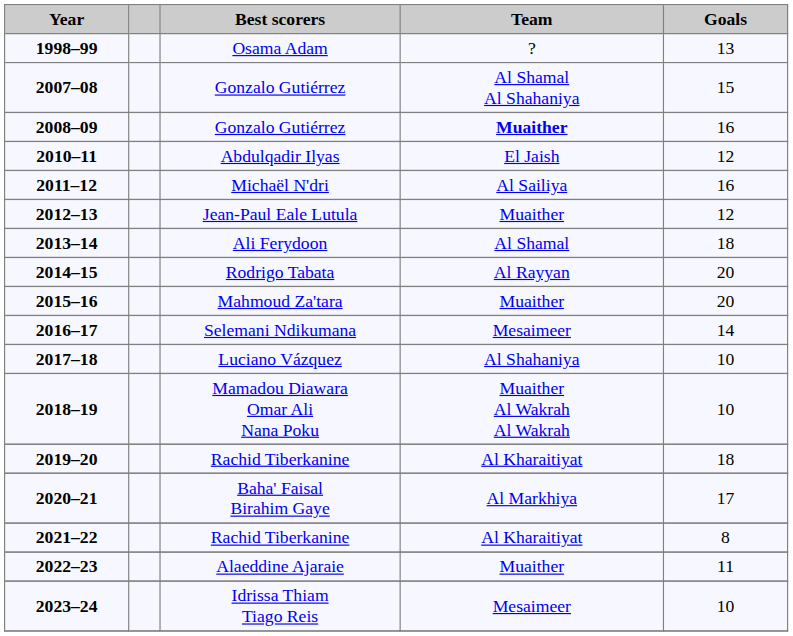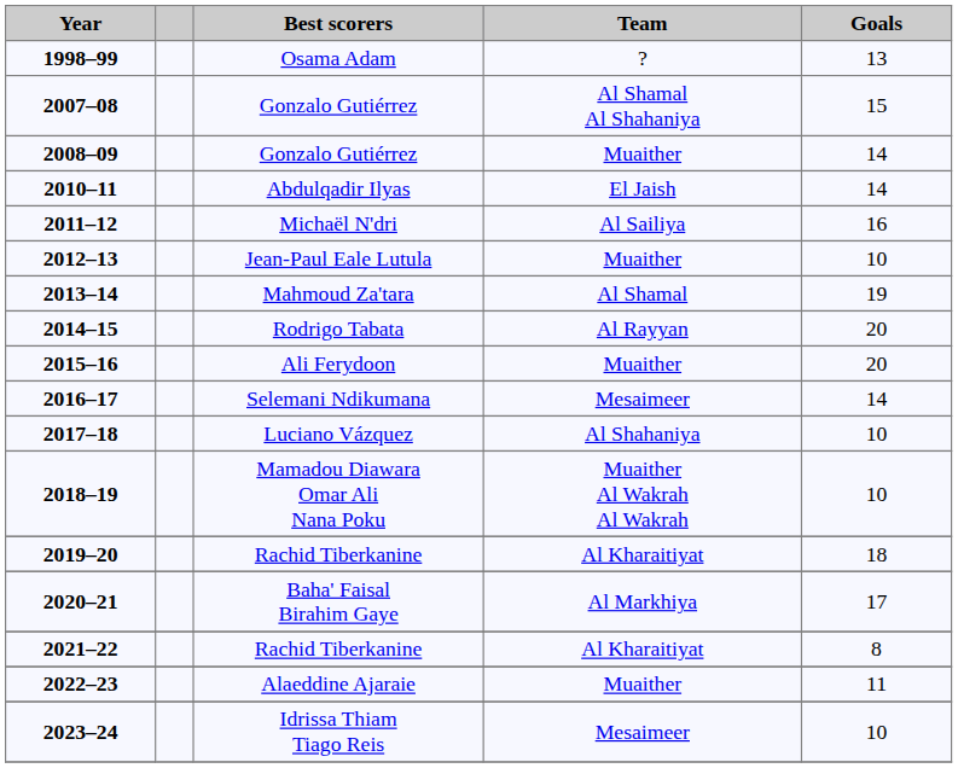 <table cellpadding="3" cellspacing="0" border="1" style="margin:left; background:#f7f8ff; font-size:95%; border:gray solid 1px; border-collapse:collapse;">
 <tr style="background:#ccc; text-align:center;">
 <td style="width:100px;"><strong>Year</strong></td>
 <td style="width:20px;"></td>
 <td style="width:200px;"><strong>Best scorers</strong></td>
 <td style="width:220px;"><strong>Team</strong></td>
 <td style="width:100px;"><strong>Goals</strong></td>
 </tr>
 <tr align=center>
 <td><strong>1998–99</strong></td>
 <td></td>
 <td><a href='#'>Osama Adam</a></td>
 <td>?</td>
 <td>13</td>
 </tr>
 <tr align=center>
 <td><strong>2007–08</strong></td>
 <td></td>
 <td><a href='#'>Gonzalo Gutiérrez</a></td>
 <td><a href='#'>Al Shamal</a> <br> <a href='#'>Al Shahaniya</a></td>
 <td>15</td>
 </tr>
 <tr>
 </tr>
 <tr align=center>
 <td><strong>2008–09</strong></td>
 <td></td>
 <td><a href='#'>Gonzalo Gutiérrez</a></td>
-<td><strong><a href='#'>Muaither</a></strong></td>
-<td>16</td>
+<td><a href='#'>Muaither</a></td>
+<td>14</td>
 </tr>
 <tr>
 </tr>
 <tr align=center>
 <td><strong>2010–11</strong></td>
 <td></td>
 <td><a href='#'>Abdulqadir Ilyas</a></td>
 <td><a href='#'>El Jaish</a></td>
-<td>12</td>
+<td>14</td>
 </tr>
 <tr>
 </tr>
 <tr align=center>
 <td><strong>2011–12</strong></td>
 <td></td>
 <td><a href='#'>Michaël N'dri</a></td>
 <td><a href='#'>Al Sailiya</a></td>
 <td>16</td>
 </tr>
 <tr>
 </tr>
 <tr align=center>
 <td><strong>2012–13</strong></td>
 <td></td>
 <td><a href='#'>Jean-Paul Eale Lutula</a></td>
 <td><a href='#'>Muaither</a></td>
-<td>12</td>
+<td>10</td>
 </tr>
 <tr>
 </tr>
 <tr align=center>
 <td><strong>2013–14</strong></td>
 <td></td>
-<td><a href='#'>Ali Ferydoon</a></td>
+<td><a href='#'>Mahmoud Za'tara</a></td>
 <td><a href='#'>Al Shamal</a></td>
-<td>18</td>
+<td>19</td>
 </tr>
 <tr>
 </tr>
 <tr align=center>
 <td><strong>2014–15</strong></td>
 <td></td>
 <td><a href='#'>Rodrigo Tabata</a></td>
 <td><a href='#'>Al Rayyan</a></td>
 <td>20</td>
 </tr>
 <tr>
 </tr>
 <tr align=center>
 <td><strong>2015–16</strong></td>
 <td></td>
-<td><a href='#'>Mahmoud Za'tara</a></td>
+<td><a href='#'>Ali Ferydoon</a></td>
 <td><a href='#'>Muaither</a></td>
 <td>20</td>
 </tr>
 <tr>
 </tr>
 <tr align=center>
 <td><strong>2016–17</strong></td>
 <td></td>
 <td><a href='#'>Selemani Ndikumana</a></td>
 <td><a href='#'>Mesaimeer</a></td>
 <td>14</td>
 </tr>
 <tr>
 </tr>
 <tr align=center>
 <td><strong>2017–18</strong></td>
 <td></td>
 <td><a href='#'>Luciano Vázquez</a></td>
 <td><a href='#'>Al Shahaniya</a></td>
 <td>10</td>
 </tr>
 <tr>
 </tr>
 <tr align=center>
 <td><strong>2018–19</strong></td>
 <td> <br>  <br> </td>
 <td><a href='#'>Mamadou Diawara</a> <br> <a href='#'>Omar Ali</a> <br> <a href='#'>Nana Poku</a></td>
 <td><a href='#'>Muaither</a> <br> <a href='#'>Al Wakrah</a> <br> <a href='#'>Al Wakrah</a></td>
 <td colspan="3">10</td>
 </tr>
 <tr>
 </tr>
 <tr align=center>
 <td><strong>2019–20</strong></td>
 <td></td>
 <td><a href='#'>Rachid Tiberkanine</a></td>
 <td><a href='#'>Al Kharaitiyat</a></td>
 <td>18</td>
 </tr>
 <tr>
 </tr>
 <tr align=center>
 <td><strong>2020–21</strong></td>
 <td> <br> </td>
 <td><a href='#'>Baha' Faisal</a> <br> <a href='#'>Birahim Gaye</a></td>
 <td><a href='#'>Al Markhiya</a></td>
 <td colspan="3">17</td>
 </tr>
 <tr>
 </tr>
 <tr align=center>
 <td><strong>2021–22</strong></td>
 <td></td>
 <td><a href='#'>Rachid Tiberkanine</a></td>
 <td><a href='#'>Al Kharaitiyat</a></td>
 <td>8</td>
 </tr>
 <tr>
 </tr>
 <tr align=center>
 <td><strong>2022–23</strong></td>
 <td></td>
 <td><a href='#'>Alaeddine Ajaraie</a></td>
 <td><a href='#'>Muaither</a></td>
 <td>11</td>
 </tr>
 <tr>
 </tr>
 <tr align=center>
 <td><strong>2023–24</strong></td>
 <td> <br> </td>
 <td><a href='#'>Idrissa Thiam</a> <br> <a href='#'>Tiago Reis</a></td>
 <td><a href='#'>Mesaimeer</a></td>
 <td colspan="2">10</td>
 </tr>
 <tr>
 </tr>
 </table>
